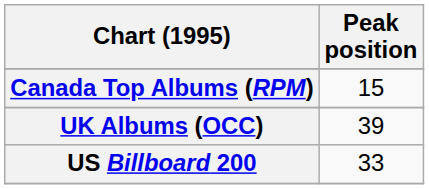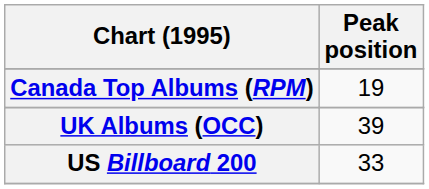 <table class="wikitable sortable plainrowheaders" style="text-align:center">
 <tr>
 <th>Chart (1995)</th>
 <th>Peak<br>position</th>
 </tr>
 <tr>
 </tr>
 <tr>
 <th scope="row"><a href='#'>Canada Top Albums</a> (<em><a href='#'>RPM</a></em>)</th>
-<td>15</td>
+<td>19</td>
 </tr>
 <tr>
 </tr>
 <tr>
 </tr>
 <tr>
 </tr>
 <tr>
 <th scope="row"><a href='#'>UK Albums</a> (<a href='#'>OCC</a>)</th>
 <td>39</td>
 </tr>
 <tr>
 <th scope="row">US <a href='#'><em>Billboard</em> 200</a></th>
 <td>33</td>
 </tr>
 <tr>
 </tr>
 </table>
